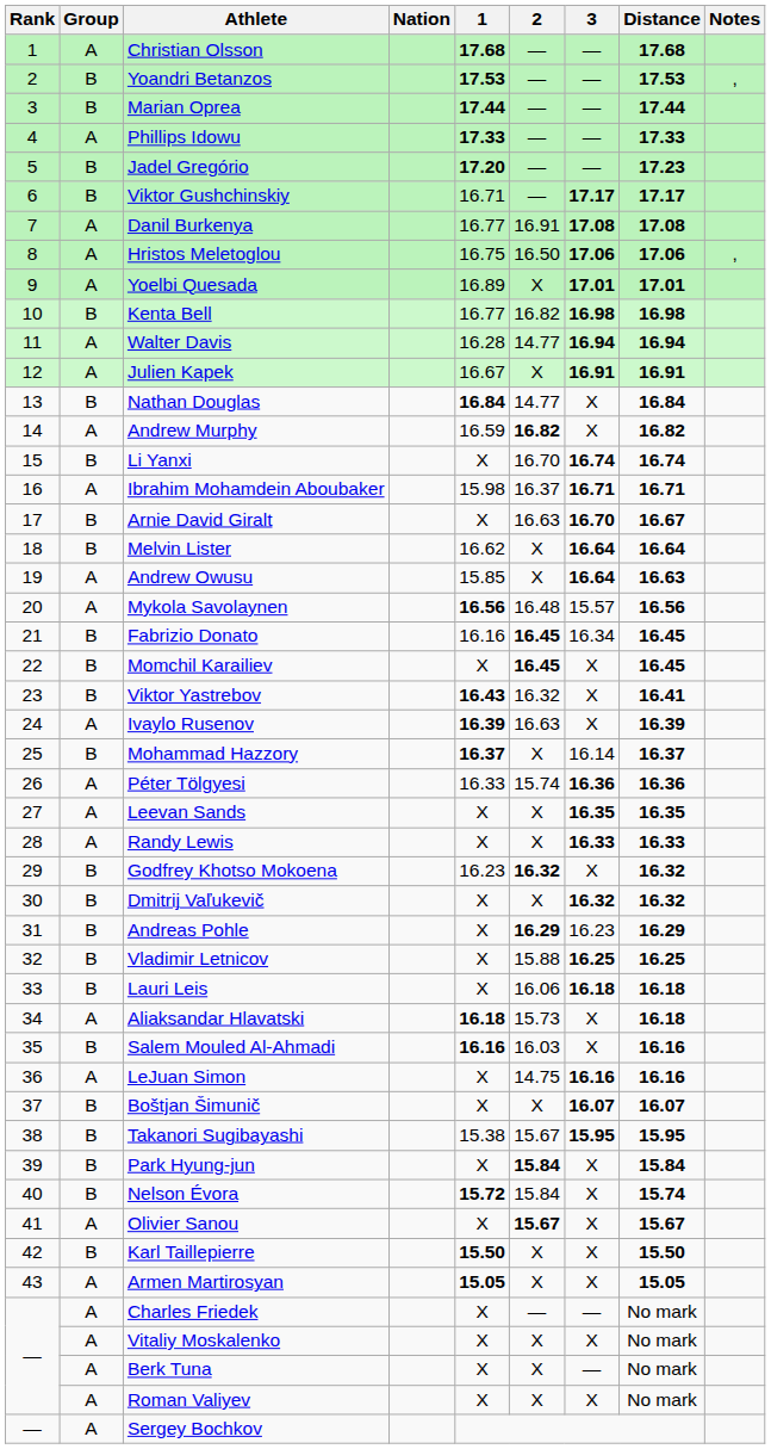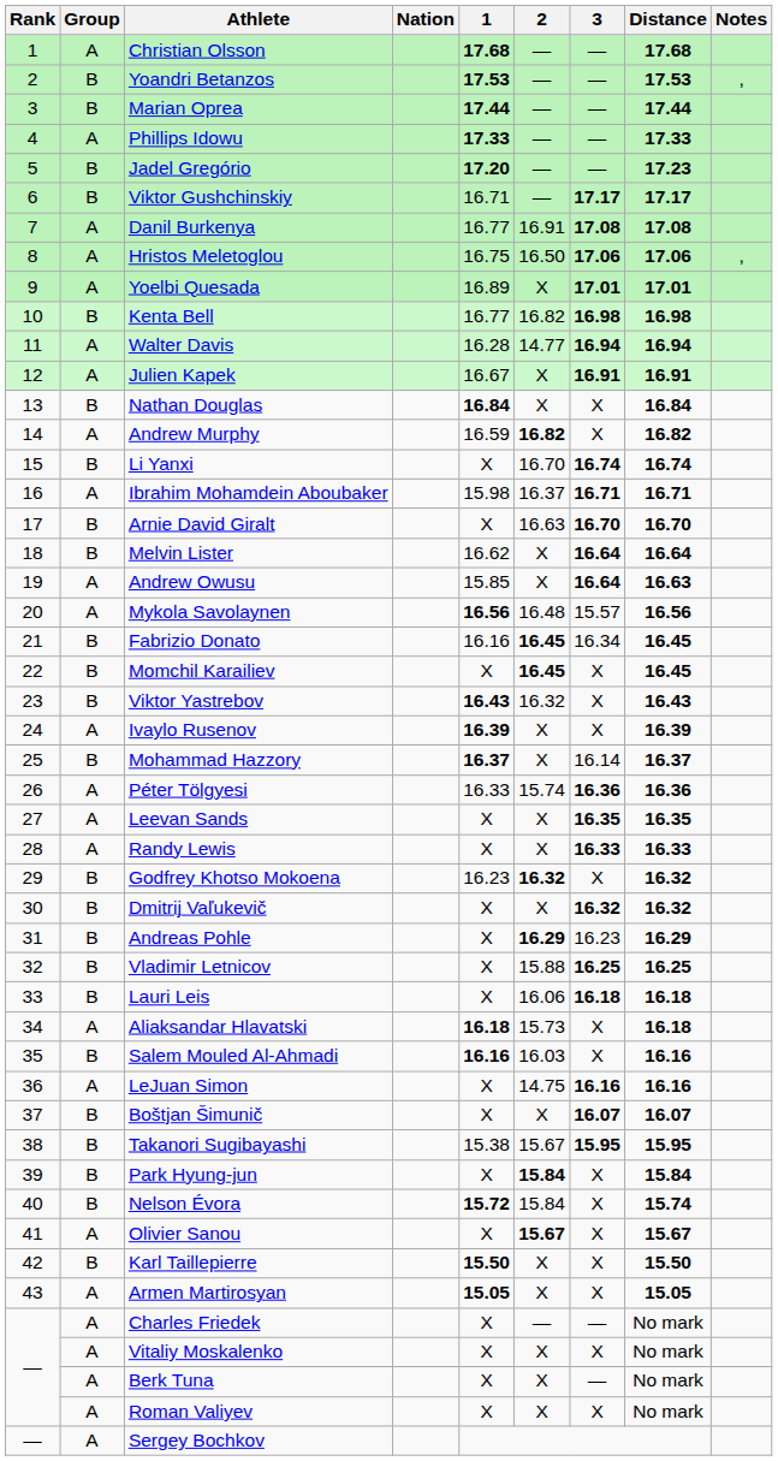 <table class="wikitable sortable" style="text-align:center">
 <tr>
 <th>Rank</th>
 <th>Group</th>
 <th>Athlete</th>
 <th>Nation</th>
 <th>1</th>
 <th>2</th>
 <th>3</th>
 <th>Distance</th>
 <th>Notes</th>
 </tr>
 <tr bgcolor=bbf3bb>
 <td>1</td>
 <td>A</td>
 <td align="left"><a href='#'>Christian Olsson</a></td>
 <td align="left"></td>
 <td><strong>17.68</strong></td>
 <td data-sort-value=1.00>—</td>
 <td data-sort-value=1.00>—</td>
 <td><strong>17.68</strong></td>
 <td></td>
 </tr>
 <tr bgcolor=bbf3bb>
 <td>2</td>
 <td>B</td>
 <td align="left"><a href='#'>Yoandri Betanzos</a></td>
 <td align="left"></td>
 <td><strong>17.53</strong></td>
 <td data-sort-value=1.00>—</td>
 <td data-sort-value=1.00>—</td>
 <td><strong>17.53</strong></td>
 <td>, </td>
 </tr>
 <tr bgcolor=bbf3bb>
 <td>3</td>
 <td>B</td>
 <td align="left"><a href='#'>Marian Oprea</a></td>
 <td align="left"></td>
 <td><strong>17.44</strong></td>
 <td data-sort-value=1.00>—</td>
 <td data-sort-value=1.00>—</td>
 <td><strong>17.44</strong></td>
 <td></td>
 </tr>
 <tr bgcolor=bbf3bb>
 <td>4</td>
 <td>A</td>
 <td align="left"><a href='#'>Phillips Idowu</a></td>
 <td align="left"></td>
 <td><strong>17.33</strong></td>
 <td data-sort-value=1.00>—</td>
 <td data-sort-value=1.00>—</td>
 <td><strong>17.33</strong></td>
 <td></td>
 </tr>
 <tr bgcolor=bbf3bb>
 <td>5</td>
 <td>B</td>
 <td align="left"><a href='#'>Jadel Gregório</a></td>
 <td align="left"></td>
 <td><strong>17.20</strong></td>
 <td data-sort-value=1.00>—</td>
 <td data-sort-value=1.00>—</td>
 <td><strong>17.23</strong></td>
 <td></td>
 </tr>
 <tr bgcolor=bbf3bb>
 <td>6</td>
 <td>B</td>
 <td align="left"><a href='#'>Viktor Gushchinskiy</a></td>
 <td align="left"></td>
 <td>16.71</td>
 <td data-sort-value=1.00>—</td>
 <td><strong>17.17</strong></td>
 <td><strong>17.17</strong></td>
 <td></td>
 </tr>
 <tr bgcolor=bbf3bb>
 <td>7</td>
 <td>A</td>
 <td align="left"><a href='#'>Danil Burkenya</a></td>
 <td align="left"></td>
 <td>16.77</td>
 <td>16.91</td>
 <td><strong>17.08</strong></td>
 <td><strong>17.08</strong></td>
 <td></td>
 </tr>
 <tr bgcolor=bbf3bb>
 <td>8</td>
 <td>A</td>
 <td align="left"><a href='#'>Hristos Meletoglou</a></td>
 <td align="left"></td>
 <td>16.75</td>
 <td>16.50</td>
 <td><strong>17.06</strong></td>
 <td><strong>17.06</strong></td>
 <td>, </td>
 </tr>
 <tr bgcolor=bbf3bb>
 <td>9</td>
 <td>A</td>
 <td align="left"><a href='#'>Yoelbi Quesada</a></td>
 <td align="left"></td>
 <td>16.89</td>
 <td data-sort-value=1.00>X</td>
 <td><strong>17.01</strong></td>
 <td><strong>17.01</strong></td>
 <td></td>
 </tr>
 <tr bgcolor=ccf9cc>
 <td>10</td>
 <td>B</td>
 <td align="left"><a href='#'>Kenta Bell</a></td>
 <td align="left"></td>
 <td>16.77</td>
 <td>16.82</td>
 <td><strong>16.98</strong></td>
 <td><strong>16.98</strong></td>
 <td></td>
 </tr>
 <tr bgcolor=ccf9cc>
 <td>11</td>
 <td>A</td>
 <td align="left"><a href='#'>Walter Davis</a></td>
 <td align="left"></td>
 <td>16.28</td>
 <td>14.77</td>
 <td><strong>16.94</strong></td>
 <td><strong>16.94</strong></td>
 <td></td>
 </tr>
 <tr bgcolor=ccf9cc>
 <td>12</td>
 <td>A</td>
 <td align="left"><a href='#'>Julien Kapek</a></td>
 <td align="left"></td>
 <td>16.67</td>
 <td data-sort-value=1.00>X</td>
 <td><strong>16.91</strong></td>
 <td><strong>16.91</strong></td>
 <td></td>
 </tr>
 <tr>
 <td>13</td>
 <td>B</td>
 <td align="left"><a href='#'>Nathan Douglas</a></td>
 <td align="left"></td>
 <td><strong>16.84</strong></td>
-<td>14.77</td>
+<td data-sort-value=1.00>X</td>
 <td data-sort-value=1.00>X</td>
 <td><strong>16.84</strong></td>
 <td></td>
 </tr>
 <tr>
 <td>14</td>
 <td>A</td>
 <td align="left"><a href='#'>Andrew Murphy</a></td>
 <td align="left"></td>
 <td>16.59</td>
 <td><strong>16.82</strong></td>
 <td data-sort-value=1.00>X</td>
 <td><strong>16.82</strong></td>
 <td></td>
 </tr>
 <tr>
 <td>15</td>
 <td>B</td>
 <td align="left"><a href='#'>Li Yanxi</a></td>
 <td align="left"></td>
 <td data-sort-value=1.00>X</td>
 <td>16.70</td>
 <td><strong>16.74</strong></td>
 <td><strong>16.74</strong></td>
 <td></td>
 </tr>
 <tr>
 <td>16</td>
 <td>A</td>
 <td align="left"><a href='#'>Ibrahim Mohamdein Aboubaker</a></td>
 <td align="left"></td>
 <td>15.98</td>
 <td>16.37</td>
 <td><strong>16.71</strong></td>
 <td><strong>16.71</strong></td>
 <td></td>
 </tr>
 <tr>
 <td>17</td>
 <td>B</td>
 <td align="left"><a href='#'>Arnie David Giralt</a></td>
 <td align="left"></td>
 <td data-sort-value=1.00>X</td>
 <td>16.63</td>
 <td><strong>16.70</strong></td>
-<td><strong>16.67</strong></td>
+<td><strong>16.70</strong></td>
 <td></td>
 </tr>
 <tr>
 <td>18</td>
 <td>B</td>
 <td align="left"><a href='#'>Melvin Lister</a></td>
 <td align="left"></td>
 <td>16.62</td>
 <td data-sort-value=1.00>X</td>
 <td><strong>16.64</strong></td>
 <td><strong>16.64</strong></td>
 <td></td>
 </tr>
 <tr>
 <td>19</td>
 <td>A</td>
 <td align="left"><a href='#'>Andrew Owusu</a></td>
 <td align="left"></td>
 <td>15.85</td>
 <td data-sort-value=1.00>X</td>
 <td><strong>16.64</strong></td>
 <td><strong>16.63</strong></td>
 <td></td>
 </tr>
 <tr>
 <td>20</td>
 <td>A</td>
 <td align="left"><a href='#'>Mykola Savolaynen</a></td>
 <td align="left"></td>
 <td><strong>16.56</strong></td>
 <td>16.48</td>
 <td>15.57</td>
 <td><strong>16.56</strong></td>
 <td></td>
 </tr>
 <tr>
 <td>21</td>
 <td>B</td>
 <td align="left"><a href='#'>Fabrizio Donato</a></td>
 <td align="left"></td>
 <td>16.16</td>
 <td><strong>16.45</strong></td>
 <td>16.34</td>
 <td><strong>16.45</strong></td>
 <td></td>
 </tr>
 <tr>
 <td>22</td>
 <td>B</td>
 <td align="left"><a href='#'>Momchil Karailiev</a></td>
 <td align="left"></td>
 <td data-sort-value=1.00>X</td>
 <td><strong>16.45</strong></td>
 <td data-sort-value=1.00>X</td>
 <td><strong>16.45</strong></td>
 <td></td>
 </tr>
 <tr>
 <td>23</td>
 <td>B</td>
 <td align="left"><a href='#'>Viktor Yastrebov</a></td>
 <td align="left"></td>
 <td><strong>16.43</strong></td>
 <td>16.32</td>
 <td data-sort-value=1.00>X</td>
-<td><strong>16.41</strong></td>
+<td><strong>16.43</strong></td>
 <td></td>
 </tr>
 <tr>
 <td>24</td>
 <td>A</td>
 <td align="left"><a href='#'>Ivaylo Rusenov</a></td>
 <td align="left"></td>
 <td><strong>16.39</strong></td>
-<td>16.63</td>
+<td data-sort-value=1.00>X</td>
 <td data-sort-value=1.00>X</td>
 <td><strong>16.39</strong></td>
 <td></td>
 </tr>
 <tr>
 <td>25</td>
 <td>B</td>
 <td align="left"><a href='#'>Mohammad Hazzory</a></td>
 <td align="left"></td>
 <td><strong>16.37</strong></td>
 <td data-sort-value=1.00>X</td>
 <td>16.14</td>
 <td><strong>16.37</strong></td>
 <td></td>
 </tr>
 <tr>
 <td>26</td>
 <td>A</td>
 <td align="left"><a href='#'>Péter Tölgyesi</a></td>
 <td align="left"></td>
 <td>16.33</td>
 <td>15.74</td>
 <td><strong>16.36</strong></td>
 <td><strong>16.36</strong></td>
 <td></td>
 </tr>
 <tr>
 <td>27</td>
 <td>A</td>
 <td align="left"><a href='#'>Leevan Sands</a></td>
 <td align="left"></td>
 <td data-sort-value=1.00>X</td>
 <td data-sort-value=1.00>X</td>
 <td><strong>16.35</strong></td>
 <td><strong>16.35</strong></td>
 <td></td>
 </tr>
 <tr>
 <td>28</td>
 <td>A</td>
 <td align="left"><a href='#'>Randy Lewis</a></td>
 <td align="left"></td>
 <td data-sort-value=1.00>X</td>
 <td data-sort-value=1.00>X</td>
 <td><strong>16.33</strong></td>
 <td><strong>16.33</strong></td>
 <td></td>
 </tr>
 <tr>
 <td>29</td>
 <td>B</td>
 <td align="left"><a href='#'>Godfrey Khotso Mokoena</a></td>
 <td align="left"></td>
 <td>16.23</td>
 <td><strong>16.32</strong></td>
 <td data-sort-value=1.00>X</td>
 <td><strong>16.32</strong></td>
 <td></td>
 </tr>
 <tr>
 <td>30</td>
 <td>B</td>
 <td align="left"><a href='#'>Dmitrij Vaľukevič</a></td>
 <td align="left"></td>
 <td data-sort-value=1.00>X</td>
 <td data-sort-value=1.00>X</td>
 <td><strong>16.32</strong></td>
 <td><strong>16.32</strong></td>
 <td></td>
 </tr>
 <tr>
 <td>31</td>
 <td>B</td>
 <td align="left"><a href='#'>Andreas Pohle</a></td>
 <td align="left"></td>
 <td data-sort-value=1.00>X</td>
 <td><strong>16.29</strong></td>
 <td>16.23</td>
 <td><strong>16.29</strong></td>
 <td></td>
 </tr>
 <tr>
 <td>32</td>
 <td>B</td>
 <td align="left"><a href='#'>Vladimir Letnicov</a></td>
 <td align="left"></td>
 <td data-sort-value=1.00>X</td>
 <td>15.88</td>
 <td><strong>16.25</strong></td>
 <td><strong>16.25</strong></td>
 <td></td>
 </tr>
 <tr>
 <td>33</td>
 <td>B</td>
 <td align="left"><a href='#'>Lauri Leis</a></td>
 <td align="left"></td>
 <td data-sort-value=1.00>X</td>
 <td>16.06</td>
 <td><strong>16.18</strong></td>
 <td><strong>16.18</strong></td>
 <td></td>
 </tr>
 <tr>
 <td>34</td>
 <td>A</td>
 <td align="left"><a href='#'>Aliaksandar Hlavatski</a></td>
 <td align="left"></td>
 <td><strong>16.18</strong></td>
 <td>15.73</td>
 <td data-sort-value=1.00>X</td>
 <td><strong>16.18</strong></td>
 <td></td>
 </tr>
 <tr>
 <td>35</td>
 <td>B</td>
 <td align="left"><a href='#'>Salem Mouled Al-Ahmadi</a></td>
 <td align="left"></td>
 <td><strong>16.16</strong></td>
 <td>16.03</td>
 <td data-sort-value=1.00>X</td>
 <td><strong>16.16</strong></td>
 <td></td>
 </tr>
 <tr>
 <td>36</td>
 <td>A</td>
 <td align="left"><a href='#'>LeJuan Simon</a></td>
 <td align="left"></td>
 <td data-sort-value=1.00>X</td>
 <td>14.75</td>
 <td><strong>16.16</strong></td>
 <td><strong>16.16</strong></td>
 <td></td>
 </tr>
 <tr>
 <td>37</td>
 <td>B</td>
 <td align="left"><a href='#'>Boštjan Šimunič</a></td>
 <td align="left"></td>
 <td data-sort-value=1.00>X</td>
 <td data-sort-value=1.00>X</td>
 <td><strong>16.07</strong></td>
 <td><strong>16.07</strong></td>
 <td></td>
 </tr>
 <tr>
 <td>38</td>
 <td>B</td>
 <td align="left"><a href='#'>Takanori Sugibayashi</a></td>
 <td align="left"></td>
 <td>15.38</td>
 <td>15.67</td>
 <td><strong>15.95</strong></td>
 <td><strong>15.95</strong></td>
 <td></td>
 </tr>
 <tr>
 <td>39</td>
 <td>B</td>
 <td align="left"><a href='#'>Park Hyung-jun</a></td>
 <td align="left"></td>
 <td data-sort-value=1.00>X</td>
 <td><strong>15.84</strong></td>
 <td data-sort-value=1.00>X</td>
 <td><strong>15.84</strong></td>
 <td></td>
 </tr>
 <tr>
 <td>40</td>
 <td>B</td>
 <td align="left"><a href='#'>Nelson Évora</a></td>
 <td align="left"></td>
 <td><strong>15.72</strong></td>
 <td>15.84</td>
 <td data-sort-value=1.00>X</td>
 <td><strong>15.74</strong></td>
 <td></td>
 </tr>
 <tr>
 <td>41</td>
 <td>A</td>
 <td align="left"><a href='#'>Olivier Sanou</a></td>
 <td align="left"></td>
 <td data-sort-value=1.00>X</td>
 <td><strong>15.67</strong></td>
 <td data-sort-value=1.00>X</td>
 <td><strong>15.67</strong></td>
 <td></td>
 </tr>
 <tr>
 <td>42</td>
 <td>B</td>
 <td align="left"><a href='#'>Karl Taillepierre</a></td>
 <td align="left"></td>
 <td><strong>15.50</strong></td>
 <td data-sort-value=1.00>X</td>
 <td data-sort-value=1.00>X</td>
 <td><strong>15.50</strong></td>
 <td></td>
 </tr>
 <tr>
 <td>43</td>
 <td>A</td>
 <td align="left"><a href='#'>Armen Martirosyan</a></td>
 <td align="left"></td>
 <td><strong>15.05</strong></td>
 <td data-sort-value=1.00>X</td>
 <td data-sort-value=1.00>X</td>
 <td><strong>15.05</strong></td>
 <td></td>
 </tr>
 <tr>
 <td data-sort-value=44 rowspan=4>—</td>
 <td>A</td>
 <td align="left"><a href='#'>Charles Friedek</a></td>
 <td align="left"></td>
 <td data-sort-value=1.00>X</td>
 <td data-sort-value=1.00>—</td>
 <td data-sort-value=1.00>—</td>
 <td data-sort-value=1.00>No mark</td>
 <td></td>
 </tr>
 <tr>
 <td>A</td>
 <td align="left"><a href='#'>Vitaliy Moskalenko</a></td>
 <td align="left"></td>
 <td data-sort-value=1.00>X</td>
 <td data-sort-value=1.00>X</td>
 <td data-sort-value=1.00>X</td>
 <td data-sort-value=1.00>No mark</td>
 <td></td>
 </tr>
 <tr>
 <td>A</td>
 <td align="left"><a href='#'>Berk Tuna</a></td>
 <td align="left"></td>
 <td data-sort-value=1.00>X</td>
 <td data-sort-value=1.00>X</td>
 <td data-sort-value=1.00>—</td>
 <td data-sort-value=1.00>No mark</td>
 <td></td>
 </tr>
 <tr>
 <td>A</td>
 <td align="left"><a href='#'>Roman Valiyev</a></td>
 <td align="left"></td>
 <td data-sort-value=1.00>X</td>
 <td data-sort-value=1.00>X</td>
 <td data-sort-value=1.00>X</td>
 <td data-sort-value=1.00>No mark</td>
 <td></td>
 </tr>
 <tr>
 <td data-sort-value=48>—</td>
 <td>A</td>
 <td align="left"><a href='#'>Sergey Bochkov</a></td>
 <td align="left"></td>
 <td colspan=4 data-sort-value=0.00></td>
 <td></td>
 </tr>
 </table>
